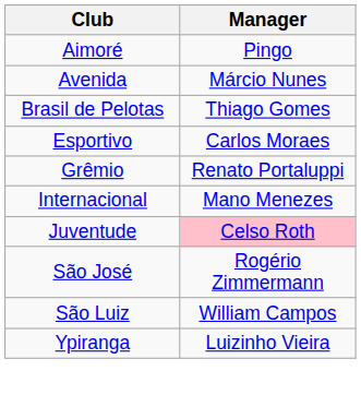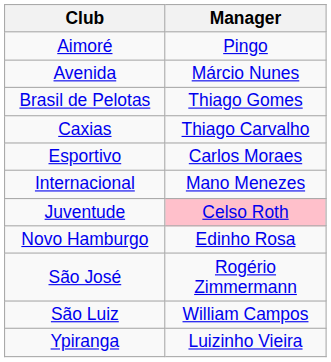 <table class="wikitable sortable" style="text-align:center">
 <tr>
 <th width="140">Club</th>
 <th width="140">Manager</th>
 </tr>
 <tr>
 <td><a href='#'>Aimoré</a></td>
 <td><a href='#'>Pingo</a></td>
 </tr>
 <tr>
 <td><a href='#'>Avenida</a></td>
 <td><a href='#'>Márcio Nunes</a></td>
 </tr>
 <tr>
 <td><a href='#'>Brasil de Pelotas</a></td>
 <td><a href='#'>Thiago Gomes</a></td>
 </tr>
 <tr>
+<td><a href='#'>Caxias</a></td>
+<td><a href='#'>Thiago Carvalho</a></td>
+</tr>
+<tr>
 <td><a href='#'>Esportivo</a></td>
 <td><a href='#'>Carlos Moraes</a></td>
-</tr>
-<tr>
-<td><a href='#'>Grêmio</a></td>
-<td><a href='#'>Renato Portaluppi</a></td>
 </tr>
 <tr>
 <td><a href='#'>Internacional</a></td>
 <td><a href='#'>Mano Menezes</a></td>
 </tr>
 <tr>
 <td><a href='#'>Juventude</a></td>
 <td style="background: pink;"><a href='#'>Celso Roth</a></td>
+</tr>
+<tr>
+<td><a href='#'>Novo Hamburgo</a></td>
+<td><a href='#'>Edinho Rosa</a></td>
 </tr>
 <tr>
 <td><a href='#'>São José</a></td>
 <td><a href='#'>Rogério Zimmermann</a></td>
 </tr>
 <tr>
 <td><a href='#'>São Luiz</a></td>
 <td><a href='#'>William Campos</a></td>
 </tr>
 <tr>
 <td><a href='#'>Ypiranga</a></td>
 <td><a href='#'>Luizinho Vieira</a></td>
 </tr>
 </table>
